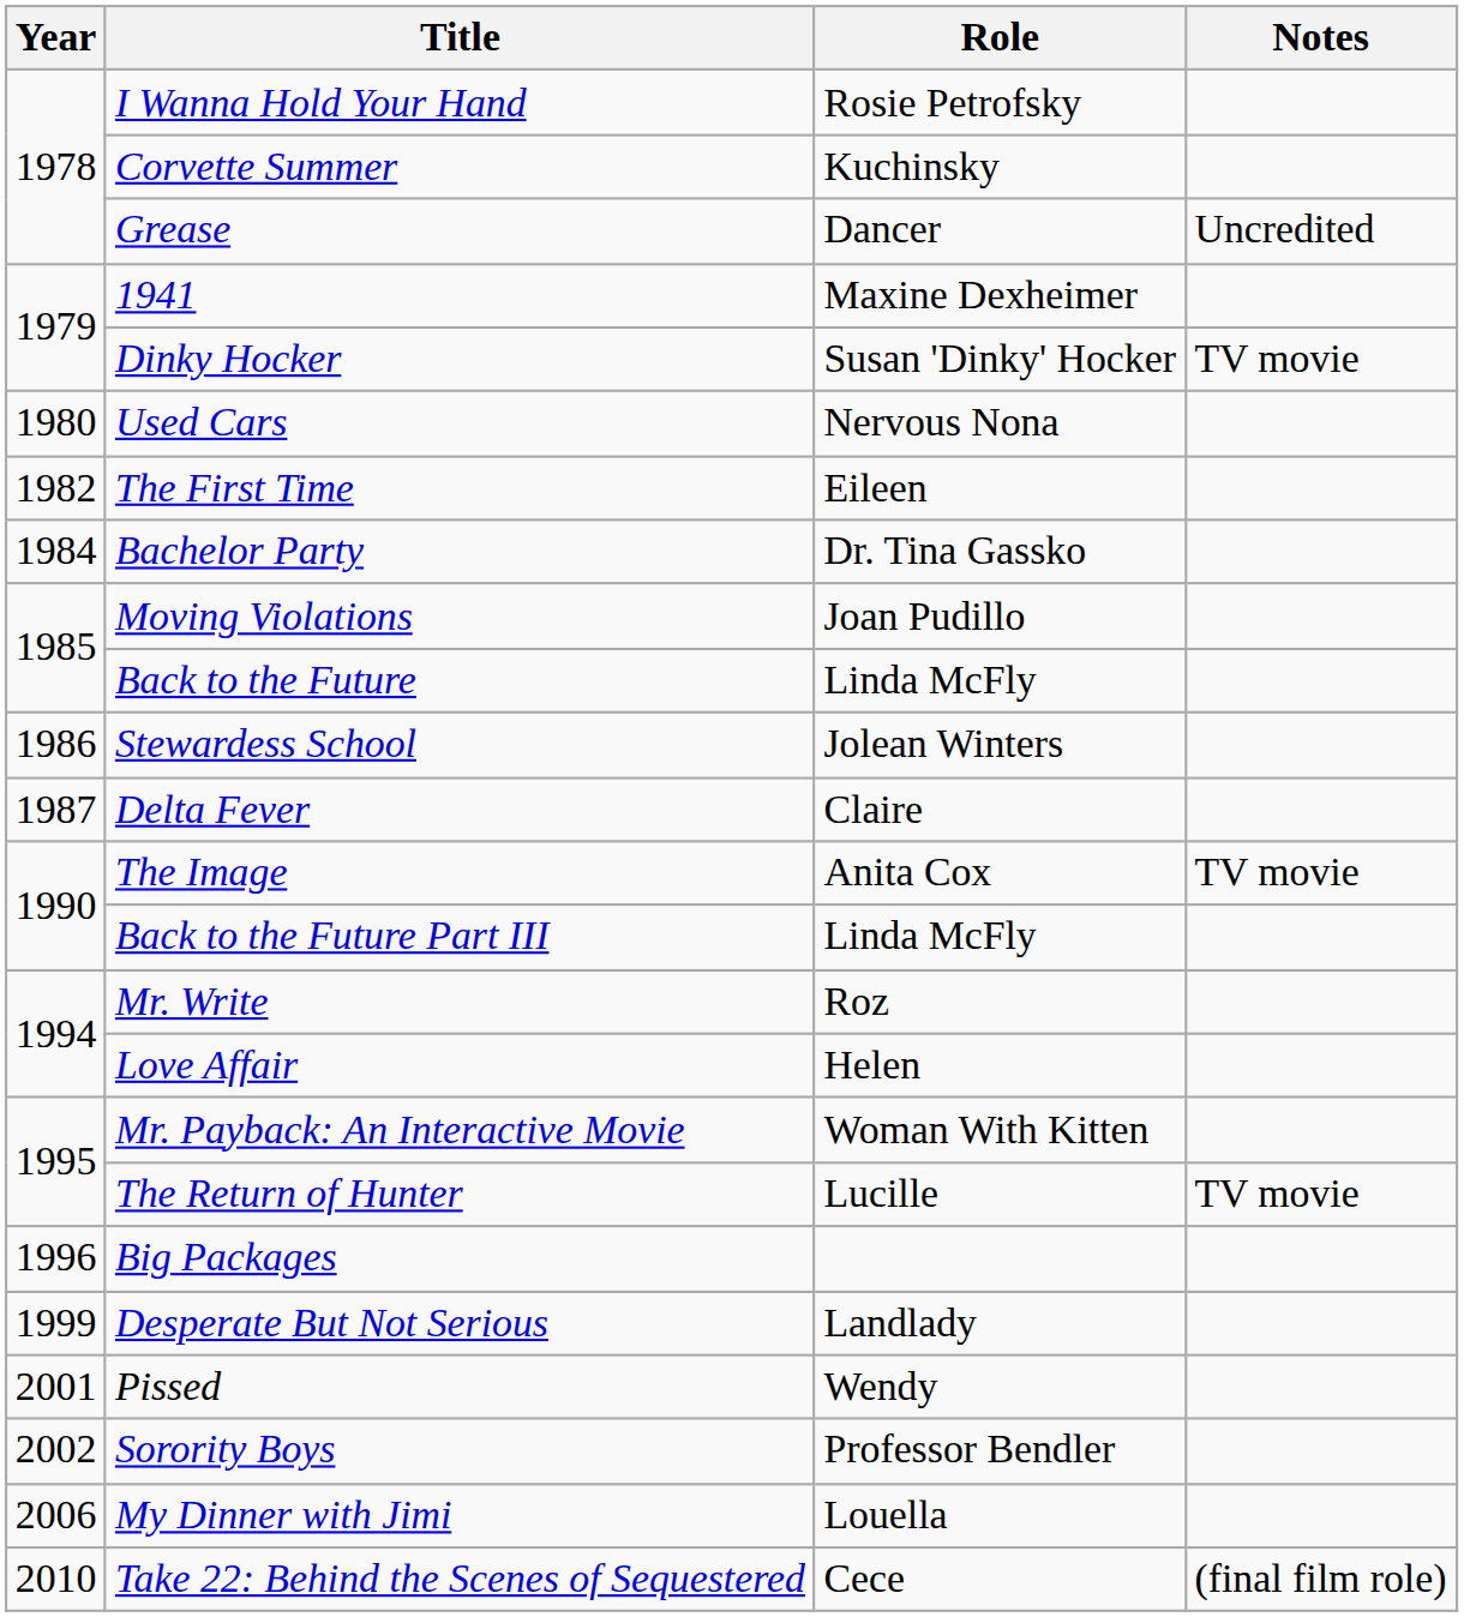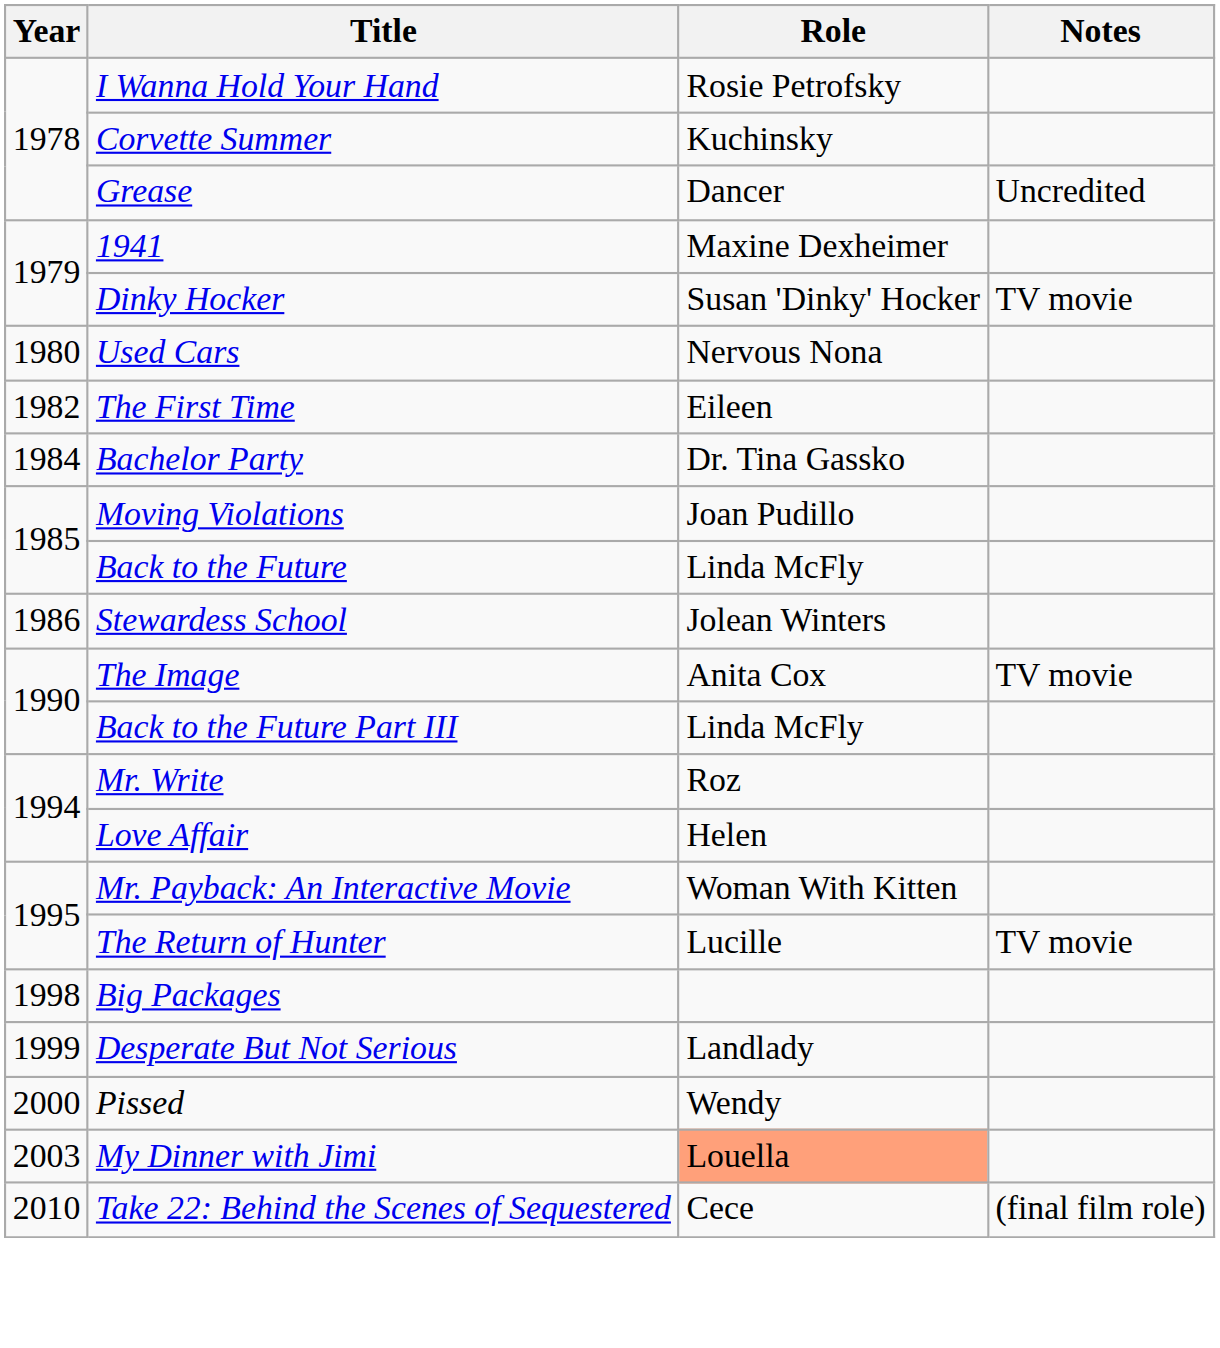 <table class="wikitable sortable">
 <tr>
 <th>Year</th>
 <th>Title</th>
 <th>Role</th>
 <th class="unsortable">Notes</th>
 </tr>
 <tr>
 <td rowspan=3>1978</td>
 <td><em><a href='#'>I Wanna Hold Your Hand</a></em></td>
 <td>Rosie Petrofsky</td>
 <td></td>
 </tr>
 <tr>
 <td><em><a href='#'>Corvette Summer</a></em></td>
 <td>Kuchinsky</td>
 <td></td>
 </tr>
 <tr>
 <td><em><a href='#'>Grease</a></em></td>
 <td>Dancer</td>
 <td>Uncredited</td>
 </tr>
 <tr>
 <td rowspan=2>1979</td>
 <td><em><a href='#'>1941</a></em></td>
 <td>Maxine Dexheimer</td>
 <td></td>
 </tr>
 <tr>
 <td><em><a href='#'>Dinky Hocker</a></em></td>
 <td>Susan 'Dinky' Hocker</td>
 <td>TV movie</td>
 </tr>
 <tr>
 <td>1980</td>
 <td><em><a href='#'>Used Cars</a></em></td>
 <td>Nervous Nona</td>
 <td></td>
 </tr>
 <tr>
 <td>1982</td>
 <td><em><a href='#'>The First Time</a></em></td>
 <td>Eileen</td>
 <td></td>
 </tr>
 <tr>
 <td>1984</td>
 <td><em><a href='#'>Bachelor Party</a></em></td>
 <td>Dr. Tina Gassko</td>
 <td></td>
 </tr>
 <tr>
 <td rowspan=2>1985</td>
 <td><em><a href='#'>Moving Violations</a></em></td>
 <td>Joan Pudillo</td>
 <td></td>
 </tr>
 <tr>
 <td><em><a href='#'>Back to the Future</a></em></td>
 <td>Linda McFly</td>
 <td></td>
 </tr>
 <tr>
 <td>1986</td>
 <td><em><a href='#'>Stewardess School</a></em></td>
 <td>Jolean Winters</td>
 <td></td>
 </tr>
 <tr>
-<td>1987</td>
-<td><em><a href='#'>Delta Fever</a></em></td>
-<td>Claire</td>
-<td></td>
-</tr>
-<tr>
 <td rowspan=2>1990</td>
 <td><em><a href='#'>The Image</a></em></td>
 <td>Anita Cox</td>
 <td>TV movie</td>
 </tr>
 <tr>
 <td><em><a href='#'>Back to the Future Part III</a></em></td>
 <td>Linda McFly</td>
 <td></td>
 </tr>
 <tr>
 <td rowspan=2>1994</td>
 <td><em><a href='#'>Mr. Write</a></em></td>
 <td>Roz</td>
 <td></td>
 </tr>
 <tr>
 <td><em><a href='#'>Love Affair</a></em></td>
 <td>Helen</td>
 <td></td>
 </tr>
 <tr>
 <td rowspan=2>1995</td>
 <td><em><a href='#'>Mr. Payback: An Interactive Movie</a></em></td>
 <td>Woman With Kitten</td>
 <td></td>
 </tr>
 <tr>
 <td><em><a href='#'>The Return of Hunter</a></em></td>
 <td>Lucille</td>
 <td>TV movie</td>
 </tr>
 <tr>
-<td>1996</td>
+<td>1998</td>
 <td><em><a href='#'>Big Packages</a></em></td>
 <td></td>
 <td></td>
 </tr>
 <tr>
 <td>1999</td>
 <td><em><a href='#'>Desperate But Not Serious</a></em></td>
 <td>Landlady</td>
 <td></td>
 </tr>
 <tr>
-<td>2001</td>
+<td>2000</td>
 <td><em>Pissed</em></td>
 <td>Wendy</td>
 <td></td>
 </tr>
 <tr>
-<td>2002</td>
-<td><em><a href='#'>Sorority Boys</a></em></td>
-<td>Professor Bendler</td>
-<td></td>
-</tr>
-<tr>
-<td>2006</td>
+<td>2003</td>
 <td><em><a href='#'>My Dinner with Jimi</a></em></td>
-<td>Louella</td>
+<td style="background: lightsalmon;">Louella</td>
 <td></td>
 </tr>
 <tr>
 <td>2010</td>
 <td><em><a href='#'>Take 22: Behind the Scenes of Sequestered</a></em></td>
 <td>Cece</td>
 <td>(final film role)</td>
 </tr>
 </table>
